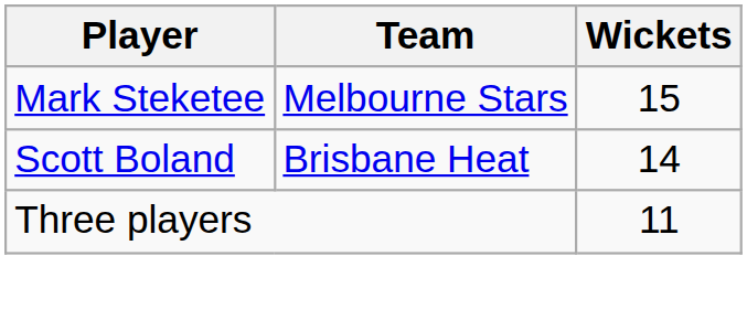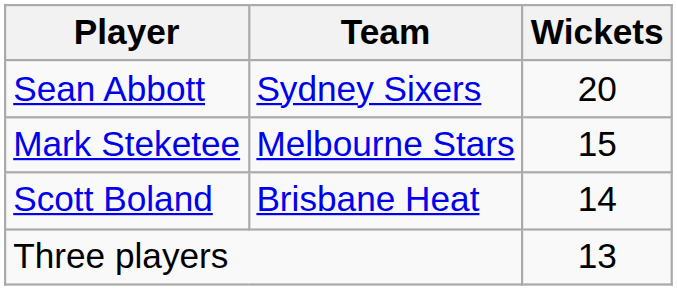 <table class="wikitable" style="text-align: center;">
 <tr>
 <th>Player</th>
 <th>Team</th>
 <th>Wickets</th>
+</tr>
+<tr>
+<td style="text-align:left"><a href='#'>Sean Abbott</a></td>
+<td style="text-align:left"><a href='#'>Sydney Sixers</a></td>
+<td>20</td>
 </tr>
 <tr>
 <td style="text-align:left"><a href='#'>Mark Steketee</a></td>
 <td style="text-align:left"><a href='#'>Melbourne Stars</a></td>
 <td>15</td>
 </tr>
 <tr>
 <td style="text-align:left"><a href='#'>Scott Boland</a></td>
 <td style="text-align:left"><a href='#'>Brisbane Heat</a></td>
 <td>14</td>
 </tr>
 <tr>
 <td style="text-align:left" colspan="2">Three players</td>
-<td>11</td>
+<td>13</td>
 </tr>
 </table>
